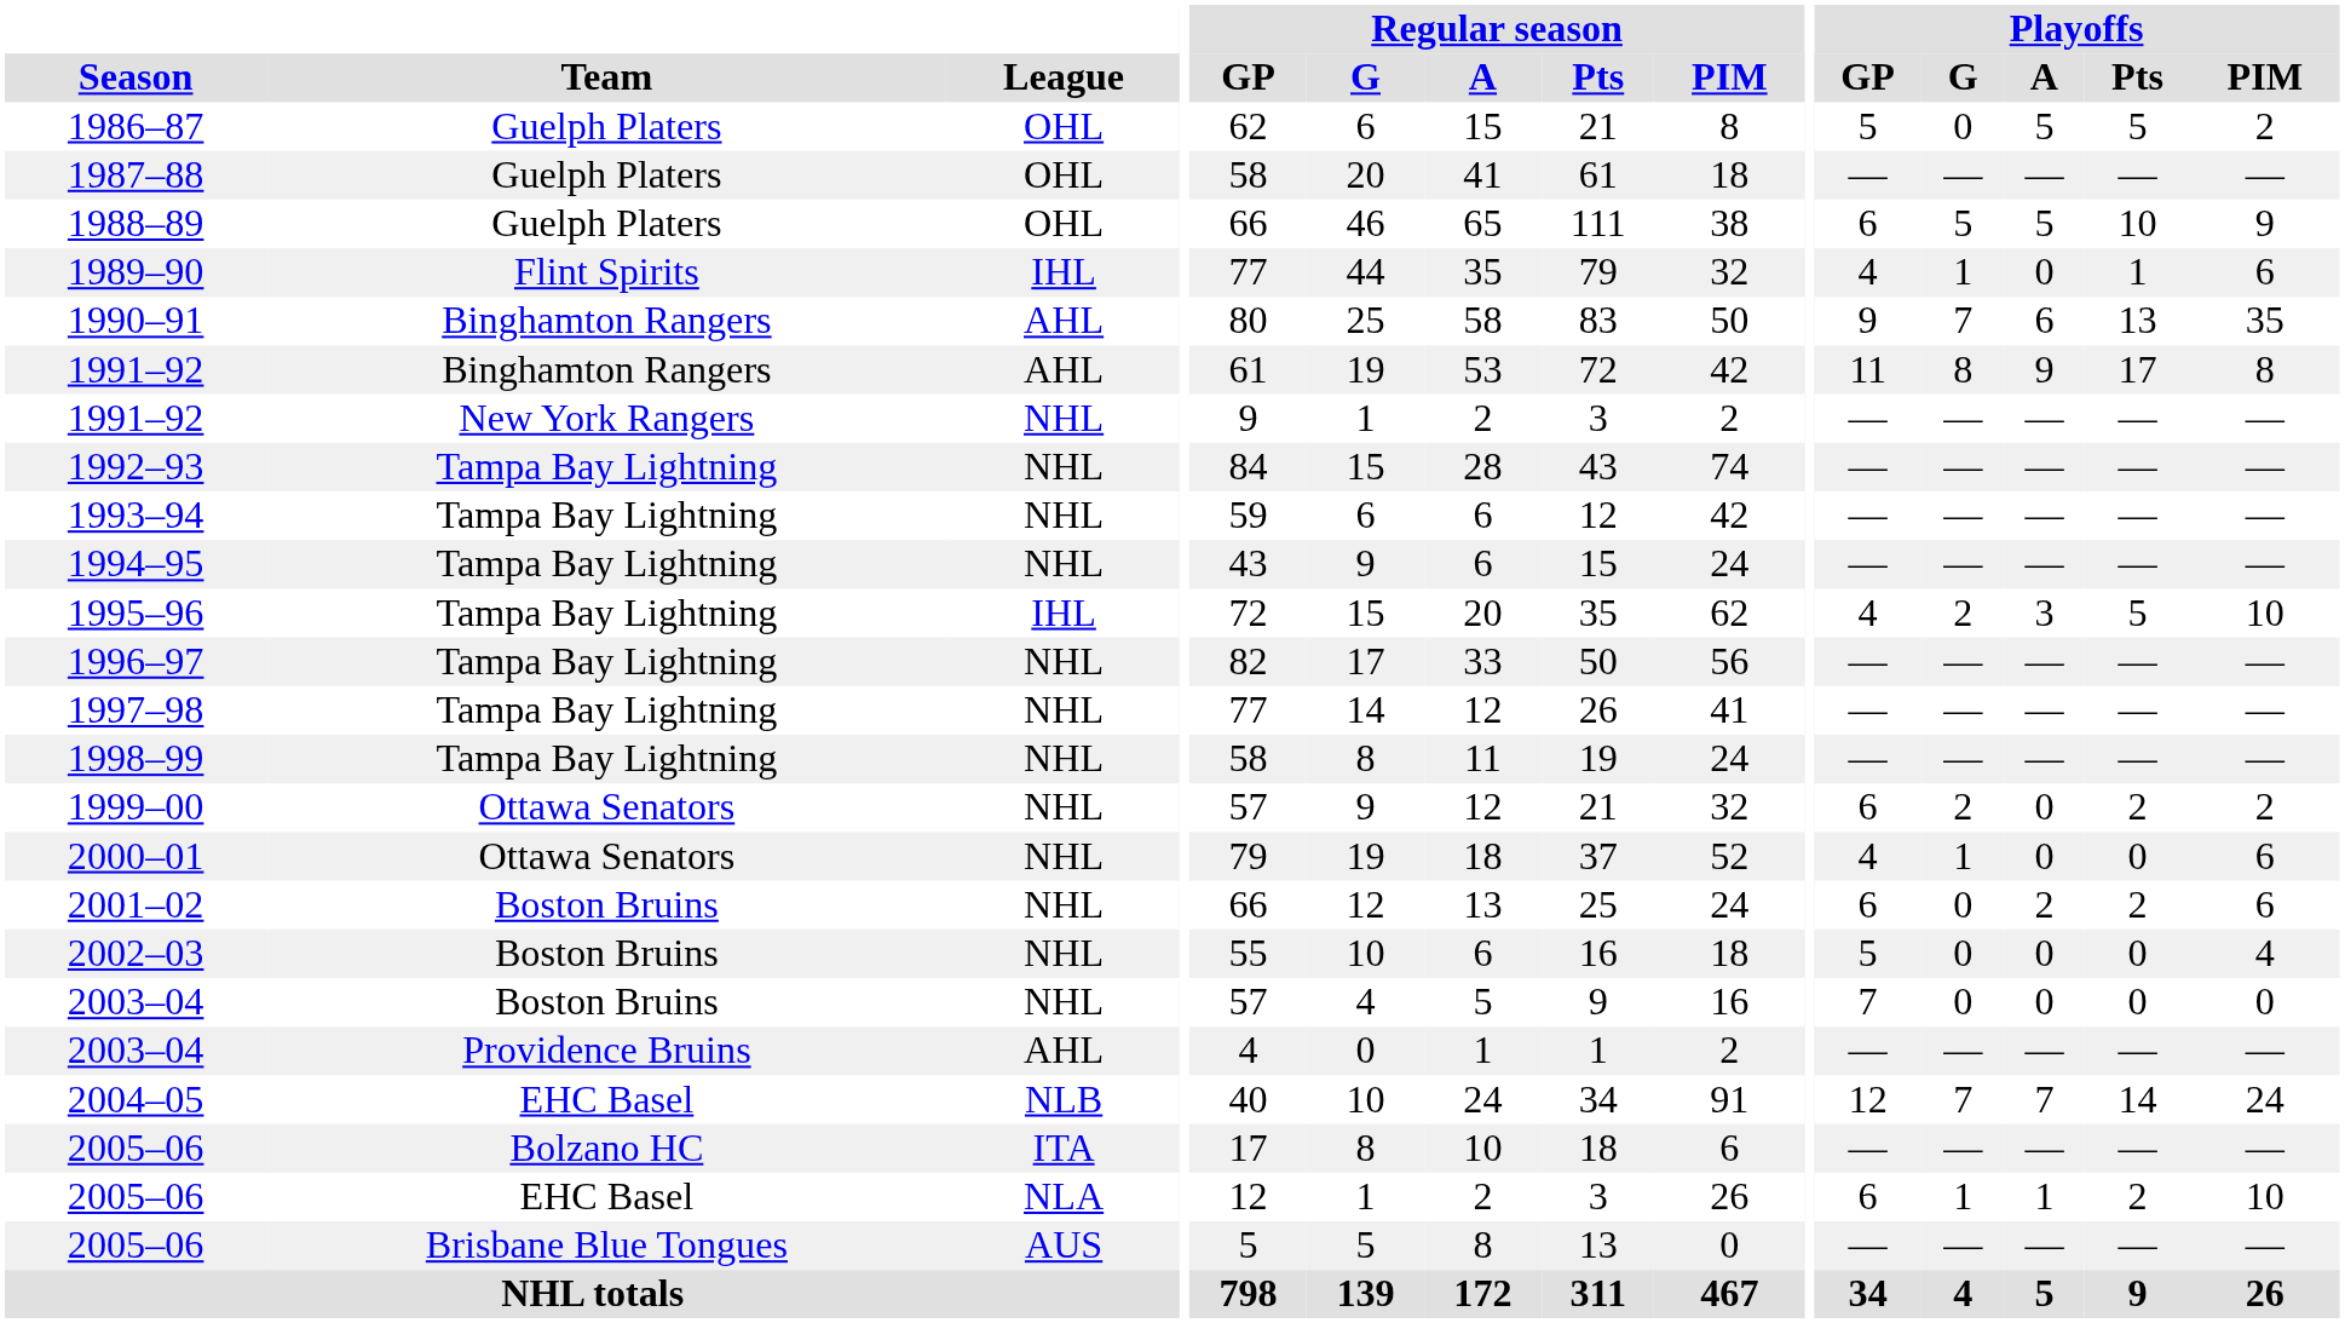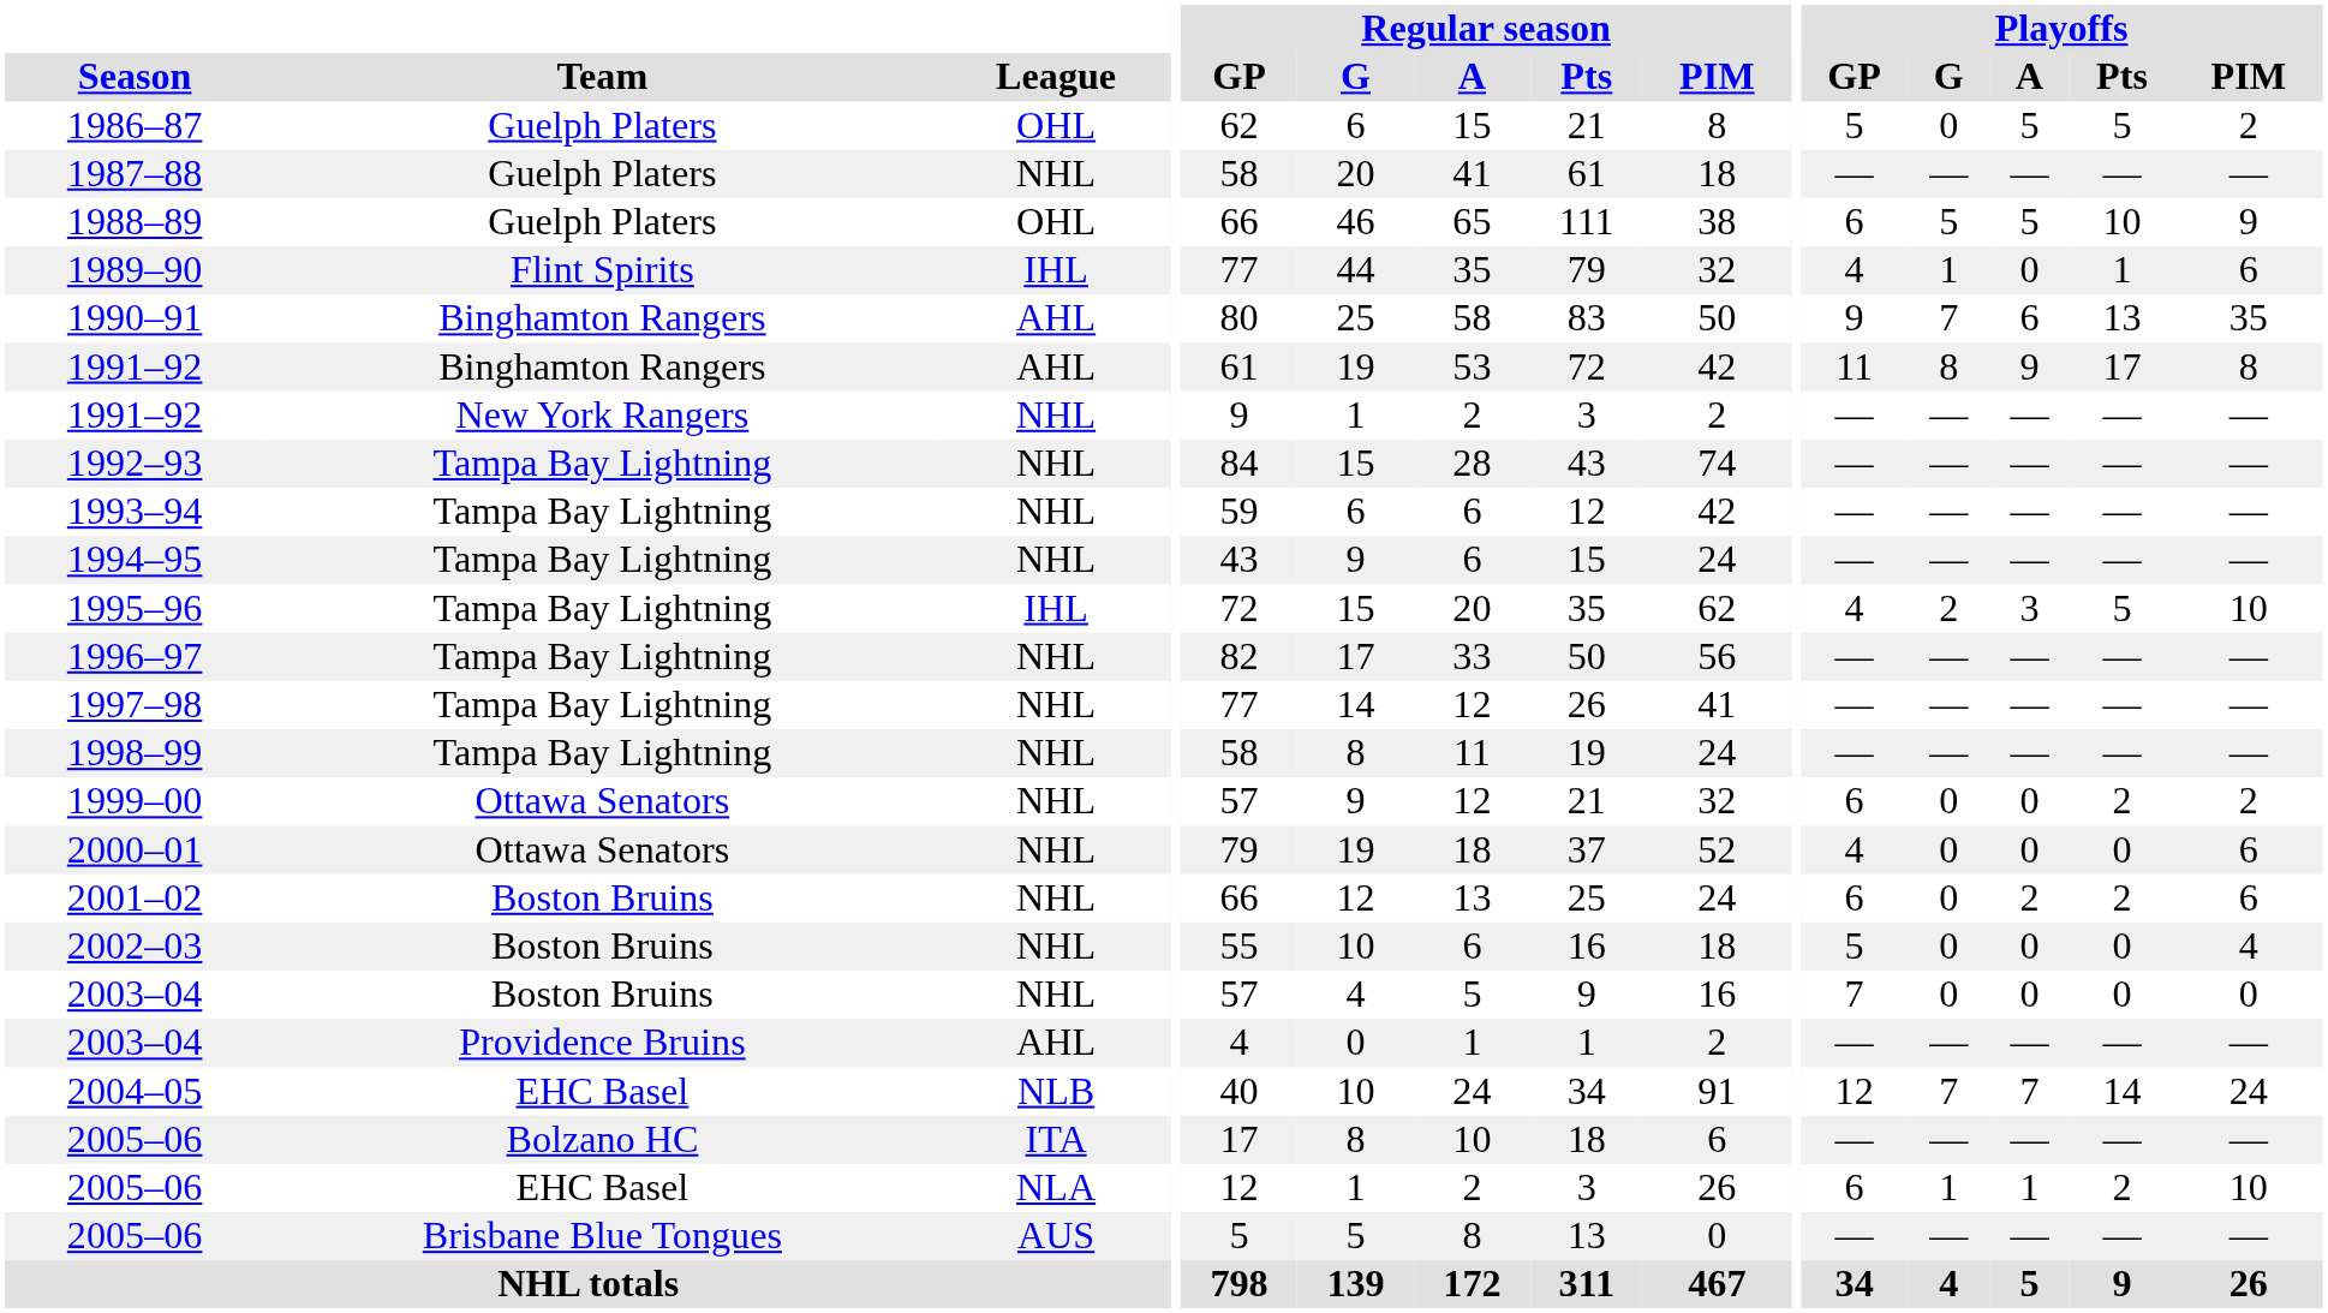 <table border="0" cellpadding="1" cellspacing="0" style="text-align:center; width:60em">
 <tr bgcolor="#e0e0e0">
 <th colspan="3" bgcolor="#ffffff"></th>
 <th rowspan="100" bgcolor="#ffffff"></th>
 <th colspan="5"><a href='#'>Regular season</a></th>
 <th rowspan="100" bgcolor="#ffffff"></th>
 <th colspan="5"><a href='#'>Playoffs</a></th>
 </tr>
 <tr bgcolor="#e0e0e0">
 <th><a href='#'>Season</a></th>
 <th>Team</th>
 <th>League</th>
 <th>GP</th>
 <th><a href='#'>G</a></th>
 <th><a href='#'>A</a></th>
 <th><a href='#'>Pts</a></th>
 <th><a href='#'>PIM</a></th>
 <th>GP</th>
 <th>G</th>
 <th>A</th>
 <th>Pts</th>
 <th>PIM</th>
 </tr>
 <tr>
 <td><a href='#'>1986–87</a></td>
 <td><a href='#'>Guelph Platers</a></td>
 <td><a href='#'>OHL</a></td>
 <td>62</td>
 <td>6</td>
 <td>15</td>
 <td>21</td>
 <td>8</td>
 <td>5</td>
 <td>0</td>
 <td>5</td>
 <td>5</td>
 <td>2</td>
 </tr>
 <tr bgcolor=f0f0f0>
 <td><a href='#'>1987–88</a></td>
 <td>Guelph Platers</td>
-<td>OHL</td>
+<td>NHL</td>
 <td>58</td>
 <td>20</td>
 <td>41</td>
 <td>61</td>
 <td>18</td>
 <td>—</td>
 <td>—</td>
 <td>—</td>
 <td>—</td>
 <td>—</td>
 </tr>
 <tr>
 <td><a href='#'>1988–89</a></td>
 <td>Guelph Platers</td>
 <td>OHL</td>
 <td>66</td>
 <td>46</td>
 <td>65</td>
 <td>111</td>
 <td>38</td>
 <td>6</td>
 <td>5</td>
 <td>5</td>
 <td>10</td>
 <td>9</td>
 </tr>
 <tr bgcolor=f0f0f0>
 <td><a href='#'>1989–90</a></td>
 <td><a href='#'>Flint Spirits</a></td>
 <td><a href='#'>IHL</a></td>
 <td>77</td>
 <td>44</td>
 <td>35</td>
 <td>79</td>
 <td>32</td>
 <td>4</td>
 <td>1</td>
 <td>0</td>
 <td>1</td>
 <td>6</td>
 </tr>
 <tr>
 <td><a href='#'>1990–91</a></td>
 <td><a href='#'>Binghamton Rangers</a></td>
 <td><a href='#'>AHL</a></td>
 <td>80</td>
 <td>25</td>
 <td>58</td>
 <td>83</td>
 <td>50</td>
 <td>9</td>
 <td>7</td>
 <td>6</td>
 <td>13</td>
 <td>35</td>
 </tr>
 <tr bgcolor=f0f0f0>
 <td><a href='#'>1991–92</a></td>
 <td>Binghamton Rangers</td>
 <td>AHL</td>
 <td>61</td>
 <td>19</td>
 <td>53</td>
 <td>72</td>
 <td>42</td>
 <td>11</td>
 <td>8</td>
 <td>9</td>
 <td>17</td>
 <td>8</td>
 </tr>
 <tr>
 <td><a href='#'>1991–92</a></td>
 <td><a href='#'>New York Rangers</a></td>
 <td><a href='#'>NHL</a></td>
 <td>9</td>
 <td>1</td>
 <td>2</td>
 <td>3</td>
 <td>2</td>
 <td>—</td>
 <td>—</td>
 <td>—</td>
 <td>—</td>
 <td>—</td>
 </tr>
 <tr bgcolor=f0f0f0>
 <td><a href='#'>1992–93</a></td>
 <td><a href='#'>Tampa Bay Lightning</a></td>
 <td>NHL</td>
 <td>84</td>
 <td>15</td>
 <td>28</td>
 <td>43</td>
 <td>74</td>
 <td>—</td>
 <td>—</td>
 <td>—</td>
 <td>—</td>
 <td>—</td>
 </tr>
 <tr>
 <td><a href='#'>1993–94</a></td>
 <td>Tampa Bay Lightning</td>
 <td>NHL</td>
 <td>59</td>
 <td>6</td>
 <td>6</td>
 <td>12</td>
 <td>42</td>
 <td>—</td>
 <td>—</td>
 <td>—</td>
 <td>—</td>
 <td>—</td>
 </tr>
 <tr bgcolor=f0f0f0>
 <td><a href='#'>1994–95</a></td>
 <td>Tampa Bay Lightning</td>
 <td>NHL</td>
 <td>43</td>
 <td>9</td>
 <td>6</td>
 <td>15</td>
 <td>24</td>
 <td>—</td>
 <td>—</td>
 <td>—</td>
 <td>—</td>
 <td>—</td>
 </tr>
 <tr>
 <td><a href='#'>1995–96</a></td>
 <td>Tampa Bay Lightning</td>
 <td><a href='#'>IHL</a></td>
 <td>72</td>
 <td>15</td>
 <td>20</td>
 <td>35</td>
 <td>62</td>
 <td>4</td>
 <td>2</td>
 <td>3</td>
 <td>5</td>
 <td>10</td>
 </tr>
 <tr bgcolor=f0f0f0>
 <td><a href='#'>1996–97</a></td>
 <td>Tampa Bay Lightning</td>
 <td>NHL</td>
 <td>82</td>
 <td>17</td>
 <td>33</td>
 <td>50</td>
 <td>56</td>
 <td>—</td>
 <td>—</td>
 <td>—</td>
 <td>—</td>
 <td>—</td>
 </tr>
 <tr>
 <td><a href='#'>1997–98</a></td>
 <td>Tampa Bay Lightning</td>
 <td>NHL</td>
 <td>77</td>
 <td>14</td>
 <td>12</td>
 <td>26</td>
 <td>41</td>
 <td>—</td>
 <td>—</td>
 <td>—</td>
 <td>—</td>
 <td>—</td>
 </tr>
 <tr bgcolor=f0f0f0>
 <td><a href='#'>1998–99</a></td>
 <td>Tampa Bay Lightning</td>
 <td>NHL</td>
 <td>58</td>
 <td>8</td>
 <td>11</td>
 <td>19</td>
 <td>24</td>
 <td>—</td>
 <td>—</td>
 <td>—</td>
 <td>—</td>
 <td>—</td>
 </tr>
 <tr>
 <td><a href='#'>1999–00</a></td>
 <td><a href='#'>Ottawa Senators</a></td>
 <td>NHL</td>
 <td>57</td>
 <td>9</td>
 <td>12</td>
 <td>21</td>
 <td>32</td>
 <td>6</td>
-<td>2</td>
+<td>0</td>
 <td>0</td>
 <td>2</td>
 <td>2</td>
 </tr>
 <tr bgcolor=f0f0f0>
 <td><a href='#'>2000–01</a></td>
 <td>Ottawa Senators</td>
 <td>NHL</td>
 <td>79</td>
 <td>19</td>
 <td>18</td>
 <td>37</td>
 <td>52</td>
 <td>4</td>
-<td>1</td>
+<td>0</td>
 <td>0</td>
 <td>0</td>
 <td>6</td>
 </tr>
 <tr>
 <td><a href='#'>2001–02</a></td>
 <td><a href='#'>Boston Bruins</a></td>
 <td>NHL</td>
 <td>66</td>
 <td>12</td>
 <td>13</td>
 <td>25</td>
 <td>24</td>
 <td>6</td>
 <td>0</td>
 <td>2</td>
 <td>2</td>
 <td>6</td>
 </tr>
 <tr bgcolor=f0f0f0>
 <td><a href='#'>2002–03</a></td>
 <td>Boston Bruins</td>
 <td>NHL</td>
 <td>55</td>
 <td>10</td>
 <td>6</td>
 <td>16</td>
 <td>18</td>
 <td>5</td>
 <td>0</td>
 <td>0</td>
 <td>0</td>
 <td>4</td>
 </tr>
 <tr>
 <td><a href='#'>2003–04</a></td>
 <td>Boston Bruins</td>
 <td>NHL</td>
 <td>57</td>
 <td>4</td>
 <td>5</td>
 <td>9</td>
 <td>16</td>
 <td>7</td>
 <td>0</td>
 <td>0</td>
 <td>0</td>
 <td>0</td>
 </tr>
 <tr bgcolor=f0f0f0>
 <td><a href='#'>2003–04</a></td>
 <td><a href='#'>Providence Bruins</a></td>
 <td>AHL</td>
 <td>4</td>
 <td>0</td>
 <td>1</td>
 <td>1</td>
 <td>2</td>
 <td>—</td>
 <td>—</td>
 <td>—</td>
 <td>—</td>
 <td>—</td>
 </tr>
 <tr>
 <td><a href='#'>2004–05</a></td>
 <td><a href='#'>EHC Basel</a></td>
 <td><a href='#'>NLB</a></td>
 <td>40</td>
 <td>10</td>
 <td>24</td>
 <td>34</td>
 <td>91</td>
 <td>12</td>
 <td>7</td>
 <td>7</td>
 <td>14</td>
 <td>24</td>
 </tr>
 <tr bgcolor=f0f0f0>
 <td><a href='#'>2005–06</a></td>
 <td><a href='#'>Bolzano HC</a></td>
 <td><a href='#'>ITA</a></td>
 <td>17</td>
 <td>8</td>
 <td>10</td>
 <td>18</td>
 <td>6</td>
 <td>—</td>
 <td>—</td>
 <td>—</td>
 <td>—</td>
 <td>—</td>
 </tr>
 <tr>
 <td><a href='#'>2005–06</a></td>
 <td>EHC Basel</td>
 <td><a href='#'>NLA</a></td>
 <td>12</td>
 <td>1</td>
 <td>2</td>
 <td>3</td>
 <td>26</td>
 <td>6</td>
 <td>1</td>
 <td>1</td>
 <td>2</td>
 <td>10</td>
 </tr>
 <tr bgcolor=f0f0f0>
 <td><a href='#'>2005–06</a></td>
 <td><a href='#'>Brisbane Blue Tongues</a></td>
 <td><a href='#'>AUS</a></td>
 <td>5</td>
 <td>5</td>
 <td>8</td>
 <td>13</td>
 <td>0</td>
 <td>—</td>
 <td>—</td>
 <td>—</td>
 <td>—</td>
 <td>—</td>
 </tr>
 <tr bgcolor="#e0e0e0">
 <th colspan="3">NHL totals</th>
 <th>798</th>
 <th>139</th>
 <th>172</th>
 <th>311</th>
 <th>467</th>
 <th>34</th>
 <th>4</th>
 <th>5</th>
 <th>9</th>
 <th>26</th>
 </tr>
 </table>
